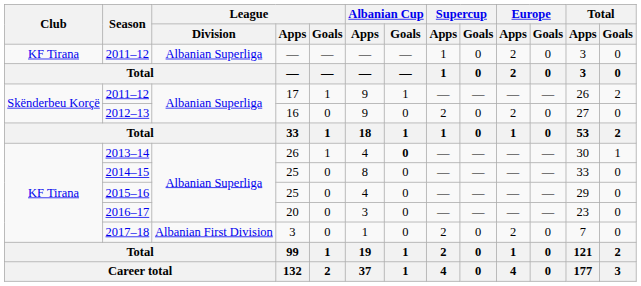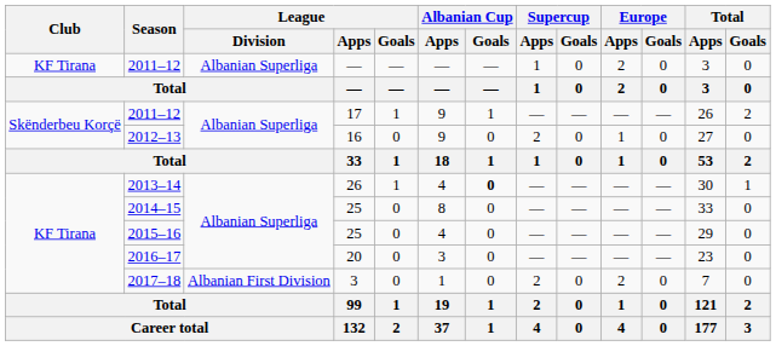 <table class="wikitable" style="text-align:center;">
 <tr>
 <th rowspan="2">Club</th>
 <th rowspan="2">Season</th>
 <th colspan="3">League</th>
 <th colspan="2"><a href='#'>Albanian Cup</a></th>
 <th colspan="2"><a href='#'>Supercup</a></th>
 <th colspan="2"><a href='#'>Europe</a></th>
 <th colspan="2">Total</th>
 </tr>
 <tr>
 <th>Division</th>
 <th>Apps</th>
 <th>Goals</th>
 <th>Apps</th>
 <th>Goals</th>
 <th>Apps</th>
 <th>Goals</th>
 <th>Apps</th>
 <th>Goals</th>
 <th>Apps</th>
 <th>Goals</th>
 </tr>
 <tr>
 <td rowspan=1><a href='#'>KF Tirana</a></td>
 <td><a href='#'>2011–12</a></td>
 <td rowspan=1><a href='#'>Albanian Superliga</a></td>
 <td>—</td>
 <td>—</td>
 <td>—</td>
 <td>—</td>
 <td>1</td>
 <td>0</td>
 <td>2</td>
 <td>0</td>
 <td>3</td>
 <td>0</td>
 </tr>
 <tr>
 <th colspan="3" valign="center">Total</th>
 <th>—</th>
 <th>—</th>
 <th>—</th>
 <th>—</th>
 <th>1</th>
 <th>0</th>
 <th>2</th>
 <th>0</th>
 <th>3</th>
 <th>0</th>
 </tr>
 <tr>
 <td rowspan=2><a href='#'>Skënderbeu Korçë</a></td>
 <td><a href='#'>2011–12</a></td>
 <td rowspan=2><a href='#'>Albanian Superliga</a></td>
 <td>17</td>
 <td>1</td>
 <td>9</td>
 <td>1</td>
 <td>—</td>
 <td>—</td>
 <td>—</td>
 <td>—</td>
 <td>26</td>
 <td>2</td>
 </tr>
 <tr>
 <td><a href='#'>2012–13</a></td>
 <td>16</td>
 <td>0</td>
 <td>9</td>
 <td>0</td>
 <td>2</td>
 <td>0</td>
-<td>2</td>
+<td>1</td>
 <td>0</td>
 <td>27</td>
 <td>0</td>
 </tr>
 <tr>
 <th colspan="3" valign="center">Total</th>
 <th>33</th>
 <th>1</th>
 <th>18</th>
 <th>1</th>
 <th>1</th>
 <th>0</th>
 <th>1</th>
 <th>0</th>
 <th>53</th>
 <th>2</th>
 </tr>
 <tr>
 <td rowspan=5><a href='#'>KF Tirana</a></td>
 <td><a href='#'>2013–14</a></td>
 <td rowspan=4><a href='#'>Albanian Superliga</a></td>
 <td>26</td>
 <td>1</td>
 <td>4</td>
 <td><strong>0</strong></td>
 <td>—</td>
 <td>—</td>
 <td>—</td>
 <td>—</td>
 <td>30</td>
 <td>1</td>
 </tr>
 <tr>
 <td><a href='#'>2014–15</a></td>
 <td>25</td>
 <td>0</td>
 <td>8</td>
 <td>0</td>
 <td>—</td>
 <td>—</td>
 <td>—</td>
 <td>—</td>
 <td>33</td>
 <td>0</td>
 </tr>
 <tr>
 <td><a href='#'>2015–16</a></td>
 <td>25</td>
 <td>0</td>
 <td>4</td>
 <td>0</td>
 <td>—</td>
 <td>—</td>
 <td>—</td>
 <td>—</td>
 <td>29</td>
 <td>0</td>
 </tr>
 <tr>
 <td><a href='#'>2016–17</a></td>
 <td>20</td>
 <td>0</td>
 <td>3</td>
 <td>0</td>
 <td>—</td>
 <td>—</td>
 <td>—</td>
 <td>—</td>
 <td>23</td>
 <td>0</td>
 </tr>
 <tr>
 <td><a href='#'>2017–18</a></td>
 <td rowspan=1><a href='#'>Albanian First Division</a></td>
 <td>3</td>
 <td>0</td>
 <td>1</td>
 <td>0</td>
 <td>2</td>
 <td>0</td>
 <td>2</td>
 <td>0</td>
 <td>7</td>
 <td>0</td>
 </tr>
 <tr>
 <th colspan="3" valign="center">Total</th>
 <th>99</th>
 <th>1</th>
 <th>19</th>
 <th>1</th>
 <th>2</th>
 <th>0</th>
 <th>1</th>
 <th>0</th>
 <th>121</th>
 <th>2</th>
 </tr>
 <tr>
 <th colspan="3">Career total</th>
 <th>132</th>
 <th>2</th>
 <th>37</th>
 <th>1</th>
 <th>4</th>
 <th>0</th>
 <th>4</th>
 <th>0</th>
 <th>177</th>
 <th>3</th>
 </tr>
 </table>
